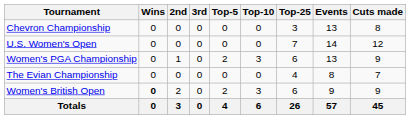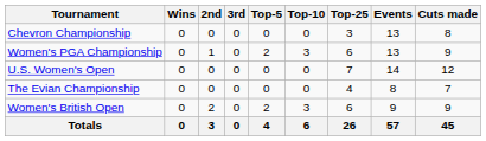 <table class=wikitable style=text-align:center>
 <tr>
 <th>Tournament</th>
 <th>Wins</th>
 <th>2nd</th>
 <th>3rd</th>
 <th>Top-5</th>
 <th>Top-10</th>
 <th>Top-25</th>
 <th>Events</th>
 <th>Cuts made</th>
 </tr>
 <tr>
 <td align=left><a href='#'>Chevron Championship</a></td>
 <td>0</td>
 <td>0</td>
 <td>0</td>
 <td>0</td>
 <td>0</td>
 <td>3</td>
 <td>13</td>
 <td>8</td>
 </tr>
 <tr>
+<td align=left><a href='#'>Women's PGA Championship</a></td>
+<td>0</td>
+<td>1</td>
+<td>0</td>
+<td>2</td>
+<td>3</td>
+<td>6</td>
+<td>13</td>
+<td>9</td>
+</tr>
+<tr>
 <td align=left><a href='#'>U.S. Women's Open</a></td>
 <td>0</td>
 <td>0</td>
 <td>0</td>
 <td>0</td>
 <td>0</td>
 <td>7</td>
 <td>14</td>
 <td>12</td>
-</tr>
-<tr>
-<td align=left><a href='#'>Women's PGA Championship</a></td>
-<td>0</td>
-<td>1</td>
-<td>0</td>
-<td>2</td>
-<td>3</td>
-<td>6</td>
-<td>13</td>
-<td>9</td>
 </tr>
 <tr>
 <td align=left><a href='#'>The Evian Championship</a></td>
 <td>0</td>
 <td>0</td>
 <td>0</td>
 <td>0</td>
 <td>0</td>
 <td>4</td>
 <td>8</td>
 <td>7</td>
 </tr>
 <tr>
 <td align=left><a href='#'>Women's British Open</a></td>
-<td><strong>0</strong></td>
+<td>0</td>
 <td>2</td>
 <td>0</td>
 <td>2</td>
 <td>3</td>
 <td>6</td>
 <td>9</td>
 <td>9</td>
 </tr>
 <tr>
 <th>Totals</th>
 <th>0</th>
 <th>3</th>
 <th>0</th>
 <th>4</th>
 <th>6</th>
 <th>26</th>
 <th>57</th>
 <th>45</th>
 </tr>
 </table>
